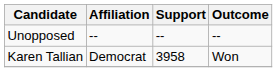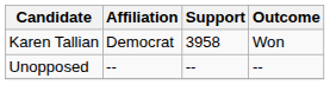 <table class="wikitable">
 <tr>
 <th>Candidate</th>
 <th>Affiliation</th>
 <th>Support</th>
 <th>Outcome</th>
 </tr>
 <tr>
+<td>Karen Tallian</td>
+<td>Democrat</td>
+<td>3958</td>
+<td>Won</td>
+</tr>
+<tr>
 <td>Unopposed</td>
 <td>--</td>
 <td>--</td>
 <td>--</td>
 </tr>
 <tr>
-<td>Karen Tallian</td>
-<td>Democrat</td>
-<td>3958</td>
-<td>Won</td>
-</tr>
-<tr>
 </tr>
 </table>
